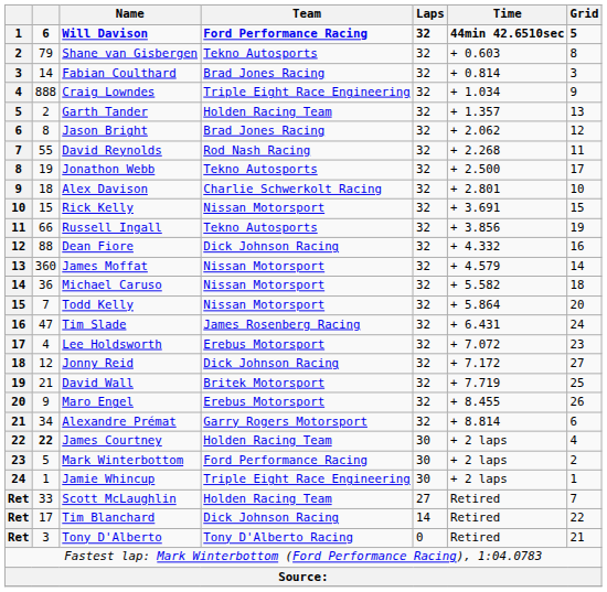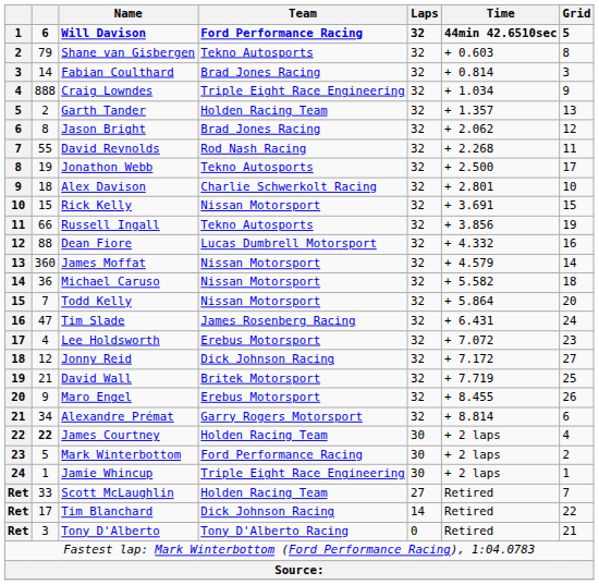 <table class="wikitable" style="font-size: 87%">
 <tr>
 <th></th>
 <th></th>
 <th>Name</th>
 <th>Team</th>
 <th>Laps</th>
 <th>Time</th>
 <th>Grid</th>
 </tr>
 <tr>
 <th>1</th>
 <td align="center"><strong>6</strong></td>
 <td><strong> <a href='#'>Will Davison</a></strong></td>
 <td><strong><a href='#'>Ford Performance Racing</a></strong></td>
 <td><strong>32</strong></td>
 <td><strong>44min 42.6510sec</strong></td>
 <td><strong>5</strong></td>
 </tr>
 <tr>
 <th>2</th>
 <td align="center">79</td>
 <td> <a href='#'>Shane van Gisbergen</a></td>
 <td><a href='#'>Tekno Autosports</a></td>
 <td>32</td>
 <td>+ 0.603</td>
 <td>8</td>
 </tr>
 <tr>
 <th>3</th>
 <td align="center">14</td>
 <td> <a href='#'>Fabian Coulthard</a></td>
 <td><a href='#'>Brad Jones Racing</a></td>
 <td>32</td>
 <td>+ 0.814</td>
 <td>3</td>
 </tr>
 <tr>
 <th>4</th>
 <td align="center">888</td>
 <td> <a href='#'>Craig Lowndes</a></td>
 <td><a href='#'>Triple Eight Race Engineering</a></td>
 <td>32</td>
 <td>+ 1.034</td>
 <td>9</td>
 </tr>
 <tr>
 <th>5</th>
 <td align="center">2</td>
 <td> <a href='#'>Garth Tander</a></td>
 <td><a href='#'>Holden Racing Team</a></td>
 <td>32</td>
 <td>+ 1.357</td>
 <td>13</td>
 </tr>
 <tr>
 <th>6</th>
 <td align="center">8</td>
 <td> <a href='#'>Jason Bright</a></td>
 <td><a href='#'>Brad Jones Racing</a></td>
 <td>32</td>
 <td>+ 2.062</td>
 <td>12</td>
 </tr>
 <tr>
 <th>7</th>
 <td align="center">55</td>
 <td> <a href='#'>David Reynolds</a></td>
 <td><a href='#'>Rod Nash Racing</a></td>
 <td>32</td>
 <td>+ 2.268</td>
 <td>11</td>
 </tr>
 <tr>
 <th>8</th>
 <td align="center">19</td>
 <td> <a href='#'>Jonathon Webb</a></td>
 <td><a href='#'>Tekno Autosports</a></td>
 <td>32</td>
 <td>+ 2.500</td>
 <td>17</td>
 </tr>
 <tr>
 <th>9</th>
 <td align="center">18</td>
 <td> <a href='#'>Alex Davison</a></td>
 <td><a href='#'>Charlie Schwerkolt Racing</a></td>
 <td>32</td>
 <td>+ 2.801</td>
 <td>10</td>
 </tr>
 <tr>
 <th>10</th>
 <td align="center">15</td>
 <td> <a href='#'>Rick Kelly</a></td>
 <td><a href='#'>Nissan Motorsport</a></td>
 <td>32</td>
 <td>+ 3.691</td>
 <td>15</td>
 </tr>
 <tr>
 <th>11</th>
 <td align="center">66</td>
 <td> <a href='#'>Russell Ingall</a></td>
 <td><a href='#'>Tekno Autosports</a></td>
 <td>32</td>
 <td>+ 3.856</td>
 <td>19</td>
 </tr>
 <tr>
 <th>12</th>
 <td align="center">88</td>
 <td> <a href='#'>Dean Fiore</a></td>
-<td><a href='#'>Dick Johnson Racing</a></td>
+<td><a href='#'>Lucas Dumbrell Motorsport</a></td>
 <td>32</td>
 <td>+ 4.332</td>
 <td>16</td>
 </tr>
 <tr>
 <th>13</th>
 <td align="center">360</td>
 <td> <a href='#'>James Moffat</a></td>
 <td><a href='#'>Nissan Motorsport</a></td>
 <td>32</td>
 <td>+ 4.579</td>
 <td>14</td>
 </tr>
 <tr>
 <th>14</th>
 <td align="center">36</td>
 <td> <a href='#'>Michael Caruso</a></td>
 <td><a href='#'>Nissan Motorsport</a></td>
 <td>32</td>
 <td>+ 5.582</td>
 <td>18</td>
 </tr>
 <tr>
 <th>15</th>
 <td align="center">7</td>
 <td> <a href='#'>Todd Kelly</a></td>
 <td><a href='#'>Nissan Motorsport</a></td>
 <td>32</td>
 <td>+ 5.864</td>
 <td>20</td>
 </tr>
 <tr>
 <th>16</th>
 <td align="center">47</td>
 <td> <a href='#'>Tim Slade</a></td>
 <td><a href='#'>James Rosenberg Racing</a></td>
 <td>32</td>
 <td>+ 6.431</td>
 <td>24</td>
 </tr>
 <tr>
 <th>17</th>
 <td align="center">4</td>
 <td> <a href='#'>Lee Holdsworth</a></td>
 <td><a href='#'>Erebus Motorsport</a></td>
 <td>32</td>
 <td>+ 7.072</td>
 <td>23</td>
 </tr>
 <tr>
 <th>18</th>
 <td align="center">12</td>
 <td> <a href='#'>Jonny Reid</a></td>
 <td><a href='#'>Dick Johnson Racing</a></td>
 <td>32</td>
 <td>+ 7.172</td>
 <td>27</td>
 </tr>
 <tr>
 <th>19</th>
 <td align="center">21</td>
 <td> <a href='#'>David Wall</a></td>
 <td><a href='#'>Britek Motorsport</a></td>
 <td>32</td>
 <td>+ 7.719</td>
 <td>25</td>
 </tr>
 <tr>
 <th>20</th>
 <td align="center">9</td>
 <td> <a href='#'>Maro Engel</a></td>
 <td><a href='#'>Erebus Motorsport</a></td>
 <td>32</td>
 <td>+ 8.455</td>
 <td>26</td>
 </tr>
 <tr>
 <th>21</th>
 <td align="center">34</td>
 <td> <a href='#'>Alexandre Prémat</a></td>
 <td><a href='#'>Garry Rogers Motorsport</a></td>
 <td>32</td>
 <td>+ 8.814</td>
 <td>6</td>
 </tr>
 <tr>
 <th>22</th>
 <td align="center"><strong>22</strong></td>
 <td> <a href='#'>James Courtney</a></td>
 <td><a href='#'>Holden Racing Team</a></td>
 <td>30</td>
 <td>+ 2 laps</td>
 <td>4</td>
 </tr>
 <tr>
 <th>23</th>
 <td align="center">5</td>
 <td> <a href='#'>Mark Winterbottom</a></td>
 <td><a href='#'>Ford Performance Racing</a></td>
 <td>30</td>
 <td>+ 2 laps</td>
 <td>2</td>
 </tr>
 <tr>
 <th>24</th>
 <td align="center">1</td>
 <td> <a href='#'>Jamie Whincup</a></td>
 <td><a href='#'>Triple Eight Race Engineering</a></td>
 <td>30</td>
 <td>+ 2 laps</td>
 <td>1</td>
 </tr>
 <tr>
 <th>Ret</th>
 <td align="center">33</td>
 <td> <a href='#'>Scott McLaughlin</a></td>
 <td><a href='#'>Holden Racing Team</a></td>
 <td>27</td>
 <td>Retired</td>
 <td>7</td>
 </tr>
 <tr>
 <th>Ret</th>
 <td align="center">17</td>
 <td> <a href='#'>Tim Blanchard</a></td>
 <td><a href='#'>Dick Johnson Racing</a></td>
 <td>14</td>
 <td>Retired</td>
 <td>22</td>
 </tr>
 <tr>
 <th>Ret</th>
 <td align="center">3</td>
 <td> <a href='#'>Tony D'Alberto</a></td>
 <td><a href='#'>Tony D'Alberto Racing</a></td>
 <td>0</td>
 <td>Retired</td>
 <td>21</td>
 </tr>
 <tr>
 <td colspan="7" align="center"><em>Fastest lap: <a href='#'>Mark Winterbottom</a> (<a href='#'>Ford Performance Racing</a>), 1:04.0783</em></td>
 </tr>
 <tr>
 <th colspan="7">Source:</th>
 </tr>
 <tr>
 </tr>
 </table>
